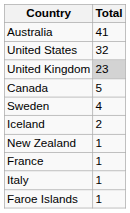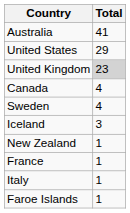 <table class="wikitable sortable">
 <tr>
 <th>Country</th>
 <th>Total</th>
 </tr>
 <tr>
 <td>Australia</td>
 <td>41</td>
 </tr>
 <tr>
 <td>United States</td>
-<td>32</td>
+<td>29</td>
 </tr>
 <tr>
 <td>United Kingdom</td>
 <td style="background: lightgrey;">23</td>
 </tr>
 <tr>
 <td>Canada</td>
-<td>5</td>
+<td>4</td>
 </tr>
 <tr>
 <td>Sweden</td>
 <td>4</td>
 </tr>
 <tr>
 <td>Iceland</td>
-<td>2</td>
+<td>3</td>
 </tr>
 <tr>
 <td>New Zealand</td>
 <td>1</td>
 </tr>
 <tr>
 <td>France</td>
 <td>1</td>
 </tr>
 <tr>
 <td>Italy</td>
 <td>1</td>
 </tr>
 <tr>
 <td>Faroe Islands</td>
 <td>1</td>
 </tr>
 </table>
